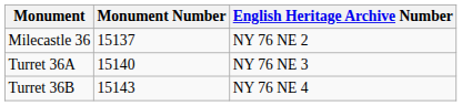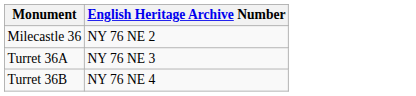 <table class="wikitable">
 <tr>
 <th>Monument</th>
-<th>Monument Number</th>
 <th><a href='#'>English Heritage Archive</a> Number</th>
 </tr>
 <tr>
 <td>Milecastle 36</td>
-<td>15137</td>
 <td>NY 76 NE 2</td>
 </tr>
 <tr>
 <td>Turret 36A</td>
-<td>15140</td>
 <td>NY 76 NE 3</td>
 </tr>
 <tr>
 <td>Turret 36B</td>
-<td>15143</td>
 <td>NY 76 NE 4</td>
 </tr>
 </table>
